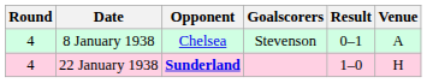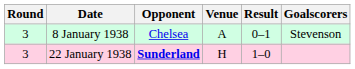 <table class="wikitable sortable" style="font-size:100%; text-align:center">
 <tr>
 <th>Round</th>
 <th>Date</th>
 <th>Opponent</th>
+<th>Venue</th>
+<th>Result</th>
 <th>Goalscorers</th>
-<th>Result</th>
-<th>Venue</th>
 </tr>
 <tr style="background-color: #d0ffe3;">
-<td>4</td>
+<td>3</td>
 <td>8 January 1938</td>
 <td><a href='#'>Chelsea</a></td>
+<td>A</td>
+<td>0–1</td>
 <td>Stevenson</td>
-<td>0–1</td>
-<td>A</td>
 </tr>
 <tr style="background-color: #ffd0e3;">
-<td>4</td>
+<td>3</td>
 <td>22 January 1938</td>
 <td><strong><a href='#'>Sunderland</a></strong></td>
+<td>H</td>
+<td>1–0</td>
 <td></td>
-<td>1–0</td>
-<td>H</td>
 </tr>
 </table>
